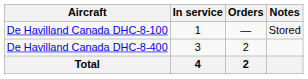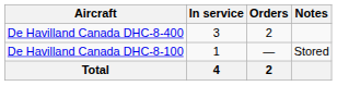 <table class="wikitable" style="border-collapse:collapse;margin:auto;text-align:center">
 <tr>
 <th>Aircraft</th>
 <th>In service</th>
 <th>Orders</th>
 <th>Notes</th>
 </tr>
 <tr>
+<td><a href='#'>De Havilland Canada DHC-8-400</a></td>
+<td>3</td>
+<td>2</td>
+<td></td>
+</tr>
+<tr>
 <td><a href='#'>De Havilland Canada DHC-8-100</a></td>
 <td>1</td>
 <td>—</td>
 <td>Stored</td>
-</tr>
-<tr>
-<td><a href='#'>De Havilland Canada DHC-8-400</a></td>
-<td>3</td>
-<td>2</td>
-<td></td>
 </tr>
 <tr>
 <th>Total</th>
 <th>4</th>
 <th>2</th>
 <th></th>
 </tr>
 </table>
